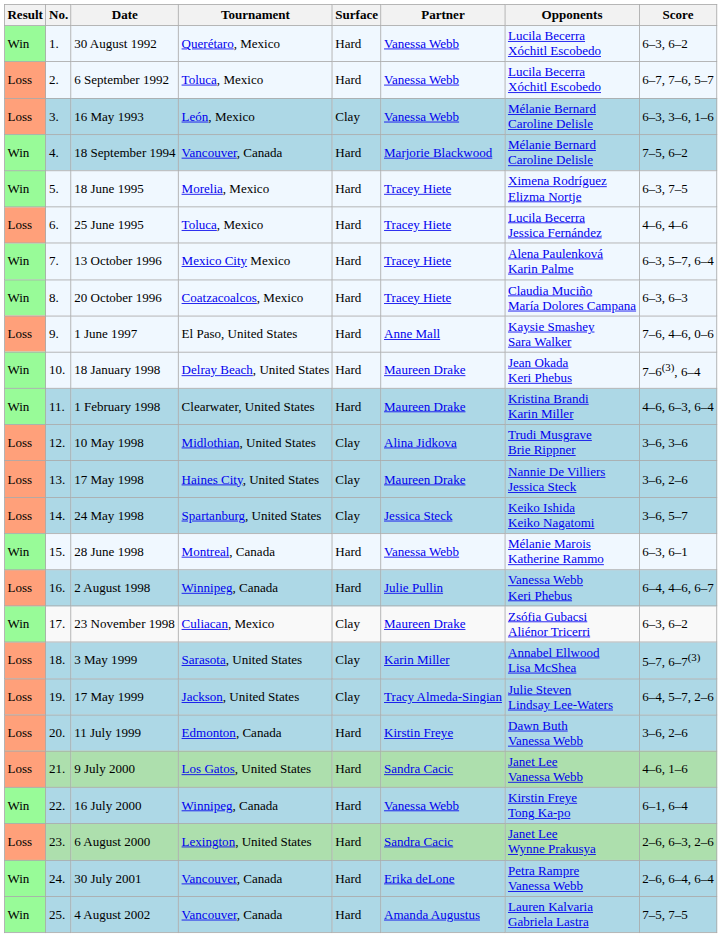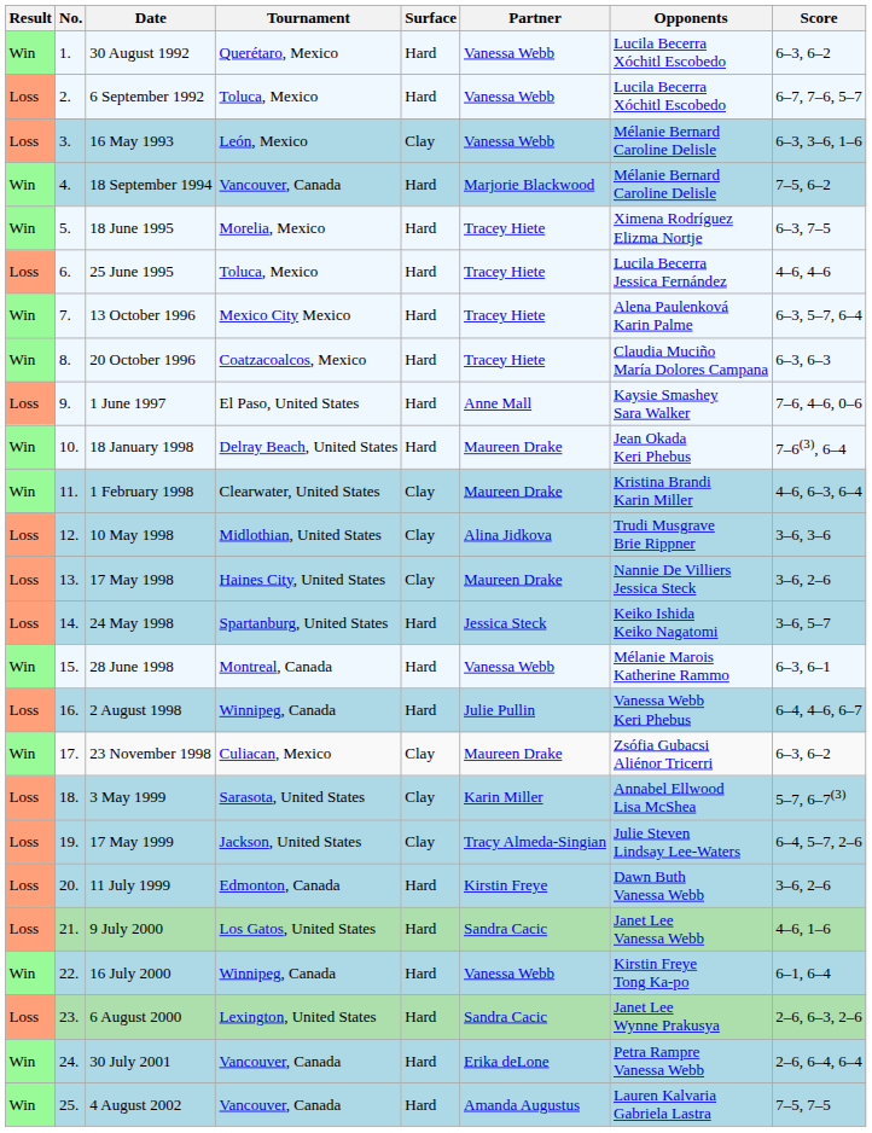 <table class="sortable wikitable" style=font-size:97%>
 <tr>
 <th>Result</th>
 <th>No.</th>
 <th>Date</th>
 <th>Tournament</th>
 <th>Surface</th>
 <th>Partner</th>
 <th>Opponents</th>
 <th>Score</th>
 </tr>
 <tr style="background:#f0f8ff;">
 <td style="background:#98fb98;">Win</td>
 <td>1.</td>
 <td>30 August 1992</td>
 <td><a href='#'>Querétaro</a>, Mexico</td>
 <td>Hard</td>
 <td> <a href='#'>Vanessa Webb</a></td>
 <td> <a href='#'>Lucila Becerra</a> <br>  <a href='#'>Xóchitl Escobedo</a></td>
 <td>6–3, 6–2</td>
 </tr>
 <tr style="background:#f0f8ff;">
 <td style="background:#ffa07a;">Loss</td>
 <td>2.</td>
 <td>6 September 1992</td>
 <td><a href='#'>Toluca</a>, Mexico</td>
 <td>Hard</td>
 <td> <a href='#'>Vanessa Webb</a></td>
 <td> <a href='#'>Lucila Becerra</a> <br>  <a href='#'>Xóchitl Escobedo</a></td>
 <td>6–7, 7–6, 5–7</td>
 </tr>
 <tr style="background:lightblue;">
 <td style="background:#ffa07a;">Loss</td>
 <td>3.</td>
 <td>16 May 1993</td>
 <td><a href='#'>León</a>, Mexico</td>
 <td>Clay</td>
 <td> <a href='#'>Vanessa Webb</a></td>
 <td> <a href='#'>Mélanie Bernard</a> <br>  <a href='#'>Caroline Delisle</a></td>
 <td>6–3, 3–6, 1–6</td>
 </tr>
 <tr style="background:lightblue;">
 <td style="background:#98fb98;">Win</td>
 <td>4.</td>
 <td>18 September 1994</td>
 <td><a href='#'>Vancouver</a>, Canada</td>
 <td>Hard</td>
 <td> <a href='#'>Marjorie Blackwood</a></td>
 <td> <a href='#'>Mélanie Bernard</a> <br>  <a href='#'>Caroline Delisle</a></td>
 <td>7–5, 6–2</td>
 </tr>
 <tr style="background:#f0f8ff;">
 <td style="background:#98fb98;">Win</td>
 <td>5.</td>
 <td>18 June 1995</td>
 <td><a href='#'>Morelia</a>, Mexico</td>
 <td>Hard</td>
 <td> <a href='#'>Tracey Hiete</a></td>
 <td> <a href='#'>Ximena Rodríguez</a> <br>  <a href='#'>Elizma Nortje</a></td>
 <td>6–3, 7–5</td>
 </tr>
 <tr style="background:#f0f8ff;">
 <td style="background:#ffa07a;">Loss</td>
 <td>6.</td>
 <td>25 June 1995</td>
 <td><a href='#'>Toluca</a>, Mexico</td>
 <td>Hard</td>
 <td> <a href='#'>Tracey Hiete</a></td>
 <td> <a href='#'>Lucila Becerra</a> <br>  <a href='#'>Jessica Fernández</a></td>
 <td>4–6, 4–6</td>
 </tr>
 <tr style="background:#f0f8ff;">
 <td style="background:#98fb98;">Win</td>
 <td>7.</td>
 <td>13 October 1996</td>
 <td><a href='#'>Mexico City</a> Mexico</td>
 <td>Hard</td>
 <td> <a href='#'>Tracey Hiete</a></td>
 <td> <a href='#'>Alena Paulenková</a> <br>  <a href='#'>Karin Palme</a></td>
 <td>6–3, 5–7, 6–4</td>
 </tr>
 <tr style="background:#f0f8ff;">
 <td style="background:#98fb98;">Win</td>
 <td>8.</td>
 <td>20 October 1996</td>
 <td><a href='#'>Coatzacoalcos</a>, Mexico</td>
 <td>Hard</td>
 <td> <a href='#'>Tracey Hiete</a></td>
 <td> <a href='#'>Claudia Muciño</a> <br>  <a href='#'>María Dolores Campana</a></td>
 <td>6–3, 6–3</td>
 </tr>
 <tr style="background:#f0f8ff;">
 <td style="background:#ffa07a;">Loss</td>
 <td>9.</td>
 <td>1 June 1997</td>
 <td>El Paso, United States</td>
 <td>Hard</td>
 <td> <a href='#'>Anne Mall</a></td>
 <td> <a href='#'>Kaysie Smashey</a><br> <a href='#'>Sara Walker</a></td>
 <td>7–6, 4–6, 0–6</td>
 </tr>
 <tr style="background:#f0f8ff;">
 <td style="background:#98fb98;">Win</td>
 <td>10.</td>
 <td>18 January 1998</td>
 <td><a href='#'>Delray Beach</a>, United States</td>
 <td>Hard</td>
 <td> <a href='#'>Maureen Drake</a></td>
 <td> <a href='#'>Jean Okada</a> <br>  <a href='#'>Keri Phebus</a></td>
 <td>7–6<sup>(3)</sup>, 6–4</td>
 </tr>
 <tr style="background:lightblue;">
 <td style="background:#98fb98;">Win</td>
 <td>11.</td>
 <td>1 February 1998</td>
 <td>Clearwater, United States</td>
-<td>Hard</td>
+<td>Clay</td>
 <td> <a href='#'>Maureen Drake</a></td>
 <td> <a href='#'>Kristina Brandi</a> <br>  <a href='#'>Karin Miller</a></td>
 <td>4–6, 6–3, 6–4</td>
 </tr>
 <tr style="background:lightblue;">
 <td style="background:#ffa07a;">Loss</td>
 <td>12.</td>
 <td>10 May 1998</td>
 <td><a href='#'>Midlothian</a>, United States</td>
 <td>Clay</td>
 <td> <a href='#'>Alina Jidkova</a></td>
 <td> <a href='#'>Trudi Musgrave</a> <br>  <a href='#'>Brie Rippner</a></td>
 <td>3–6, 3–6</td>
 </tr>
 <tr style="background:lightblue;">
 <td style="background:#ffa07a;">Loss</td>
 <td>13.</td>
 <td>17 May 1998</td>
 <td><a href='#'>Haines City</a>, United States</td>
 <td>Clay</td>
 <td> <a href='#'>Maureen Drake</a></td>
 <td> <a href='#'>Nannie De Villiers</a> <br>  <a href='#'>Jessica Steck</a></td>
 <td>3–6, 2–6</td>
 </tr>
 <tr bgcolor=lightblue>
 <td style="background:#ffa07a;">Loss</td>
 <td>14.</td>
 <td>24 May 1998</td>
 <td><a href='#'>Spartanburg</a>, United States</td>
-<td>Clay</td>
+<td>Hard</td>
 <td> <a href='#'>Jessica Steck</a></td>
 <td> <a href='#'>Keiko Ishida</a><br> <a href='#'>Keiko Nagatomi</a></td>
 <td>3–6, 5–7</td>
 </tr>
 <tr bgcolor="#f0f8ff">
 <td style="background:#98fb98;">Win</td>
 <td>15.</td>
 <td>28 June 1998</td>
 <td><a href='#'>Montreal</a>, Canada</td>
 <td>Hard</td>
 <td> <a href='#'>Vanessa Webb</a></td>
 <td> <a href='#'>Mélanie Marois</a><br> <a href='#'>Katherine Rammo</a></td>
 <td>6–3, 6–1</td>
 </tr>
 <tr style="background:lightblue;">
 <td style="background:#ffa07a;">Loss</td>
 <td>16.</td>
 <td>2 August 1998</td>
 <td><a href='#'>Winnipeg</a>, Canada</td>
 <td>Hard</td>
 <td> <a href='#'>Julie Pullin</a></td>
 <td> <a href='#'>Vanessa Webb</a> <br>  <a href='#'>Keri Phebus</a></td>
 <td>6–4, 4–6, 6–7</td>
 </tr>
 <tr>
 <td style="background:#98fb98;">Win</td>
 <td>17.</td>
 <td>23 November 1998</td>
 <td><a href='#'>Culiacan</a>, Mexico</td>
 <td>Clay</td>
 <td> <a href='#'>Maureen Drake</a></td>
 <td> <a href='#'>Zsófia Gubacsi</a> <br>  <a href='#'>Aliénor Tricerri</a></td>
 <td>6–3, 6–2</td>
 </tr>
 <tr style="background:lightblue;">
 <td style="background:#ffa07a;">Loss</td>
 <td>18.</td>
 <td>3 May 1999</td>
 <td><a href='#'>Sarasota</a>, United States</td>
 <td>Clay</td>
 <td> <a href='#'>Karin Miller</a></td>
 <td> <a href='#'>Annabel Ellwood</a> <br>  <a href='#'>Lisa McShea</a></td>
 <td>5–7, 6–7<sup>(3)</sup></td>
 </tr>
 <tr style="background:lightblue;">
 <td style="background:#ffa07a;">Loss</td>
 <td>19.</td>
 <td>17 May 1999</td>
 <td><a href='#'>Jackson</a>, United States</td>
 <td>Clay</td>
 <td> <a href='#'>Tracy Almeda-Singian</a></td>
 <td> <a href='#'>Julie Steven</a> <br>  <a href='#'>Lindsay Lee-Waters</a></td>
 <td>6–4, 5–7, 2–6</td>
 </tr>
 <tr style="background:lightblue;">
 <td style="background:#ffa07a;">Loss</td>
 <td>20.</td>
 <td>11 July 1999</td>
 <td><a href='#'>Edmonton</a>, Canada</td>
 <td>Hard</td>
 <td> <a href='#'>Kirstin Freye</a></td>
 <td> <a href='#'>Dawn Buth</a> <br>  <a href='#'>Vanessa Webb</a></td>
 <td>3–6, 2–6</td>
 </tr>
 <tr style="background:#addfad;">
 <td style="background:#ffa07a;">Loss</td>
 <td>21.</td>
 <td>9 July 2000</td>
 <td><a href='#'>Los Gatos</a>, United States</td>
 <td>Hard</td>
 <td> <a href='#'>Sandra Cacic</a></td>
 <td> <a href='#'>Janet Lee</a> <br>  <a href='#'>Vanessa Webb</a></td>
 <td>4–6, 1–6</td>
 </tr>
 <tr style="background:lightblue;">
 <td style="background:#98fb98;">Win</td>
 <td>22.</td>
 <td>16 July 2000</td>
 <td><a href='#'>Winnipeg</a>, Canada</td>
 <td>Hard</td>
 <td> <a href='#'>Vanessa Webb</a></td>
 <td> <a href='#'>Kirstin Freye</a> <br>  <a href='#'>Tong Ka-po</a></td>
 <td>6–1, 6–4</td>
 </tr>
 <tr style="background:#addfad;">
 <td style="background:#ffa07a;">Loss</td>
 <td>23.</td>
 <td>6 August 2000</td>
 <td><a href='#'>Lexington</a>, United States</td>
 <td>Hard</td>
 <td> <a href='#'>Sandra Cacic</a></td>
 <td> <a href='#'>Janet Lee</a> <br>  <a href='#'>Wynne Prakusya</a></td>
 <td>2–6, 6–3, 2–6</td>
 </tr>
 <tr style="background:lightblue;">
 <td style="background:#98fb98;">Win</td>
 <td>24.</td>
 <td>30 July 2001</td>
 <td><a href='#'>Vancouver</a>, Canada</td>
 <td>Hard</td>
 <td> <a href='#'>Erika deLone</a></td>
 <td> <a href='#'>Petra Rampre</a> <br>  <a href='#'>Vanessa Webb</a></td>
 <td>2–6, 6–4, 6–4</td>
 </tr>
 <tr bgcolor=lightblue>
 <td style="background:#98fb98;">Win</td>
 <td>25.</td>
 <td>4 August 2002</td>
 <td><a href='#'>Vancouver</a>, Canada</td>
 <td>Hard</td>
 <td> <a href='#'>Amanda Augustus</a></td>
 <td> <a href='#'>Lauren Kalvaria</a><br>  <a href='#'>Gabriela Lastra</a></td>
 <td>7–5, 7–5</td>
 </tr>
 </table>
